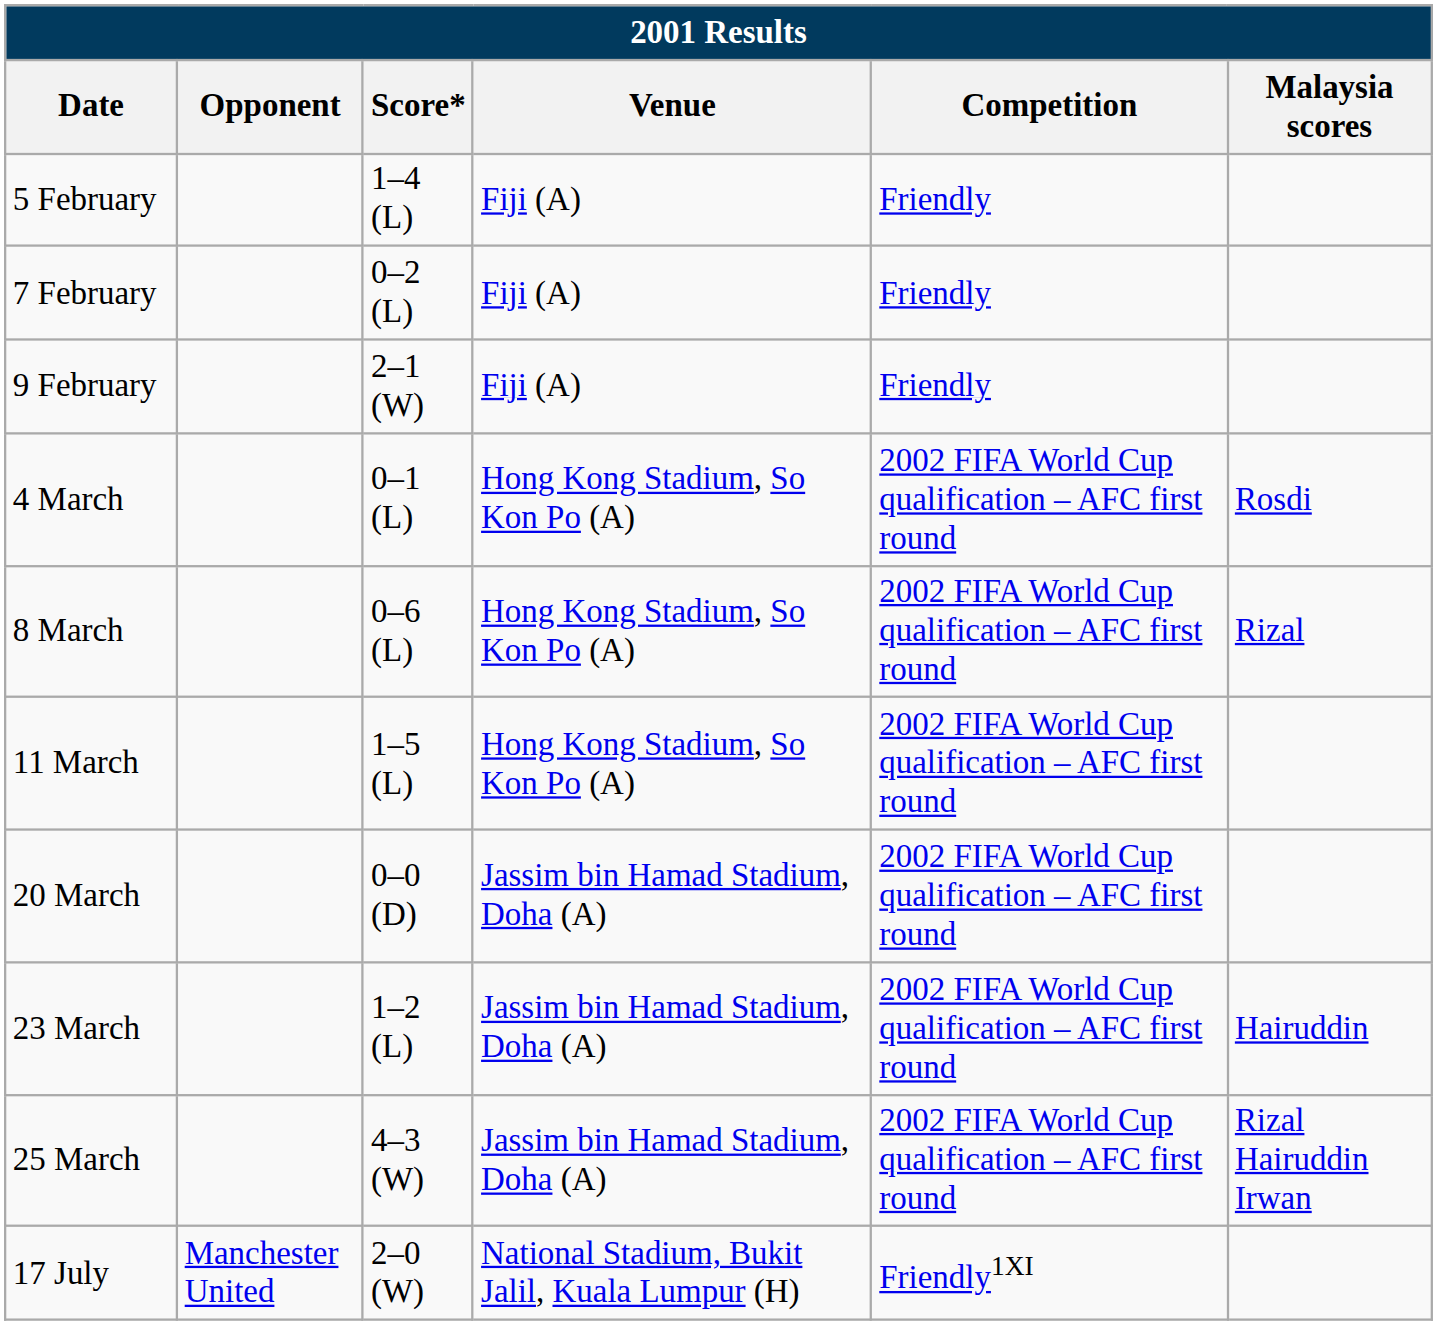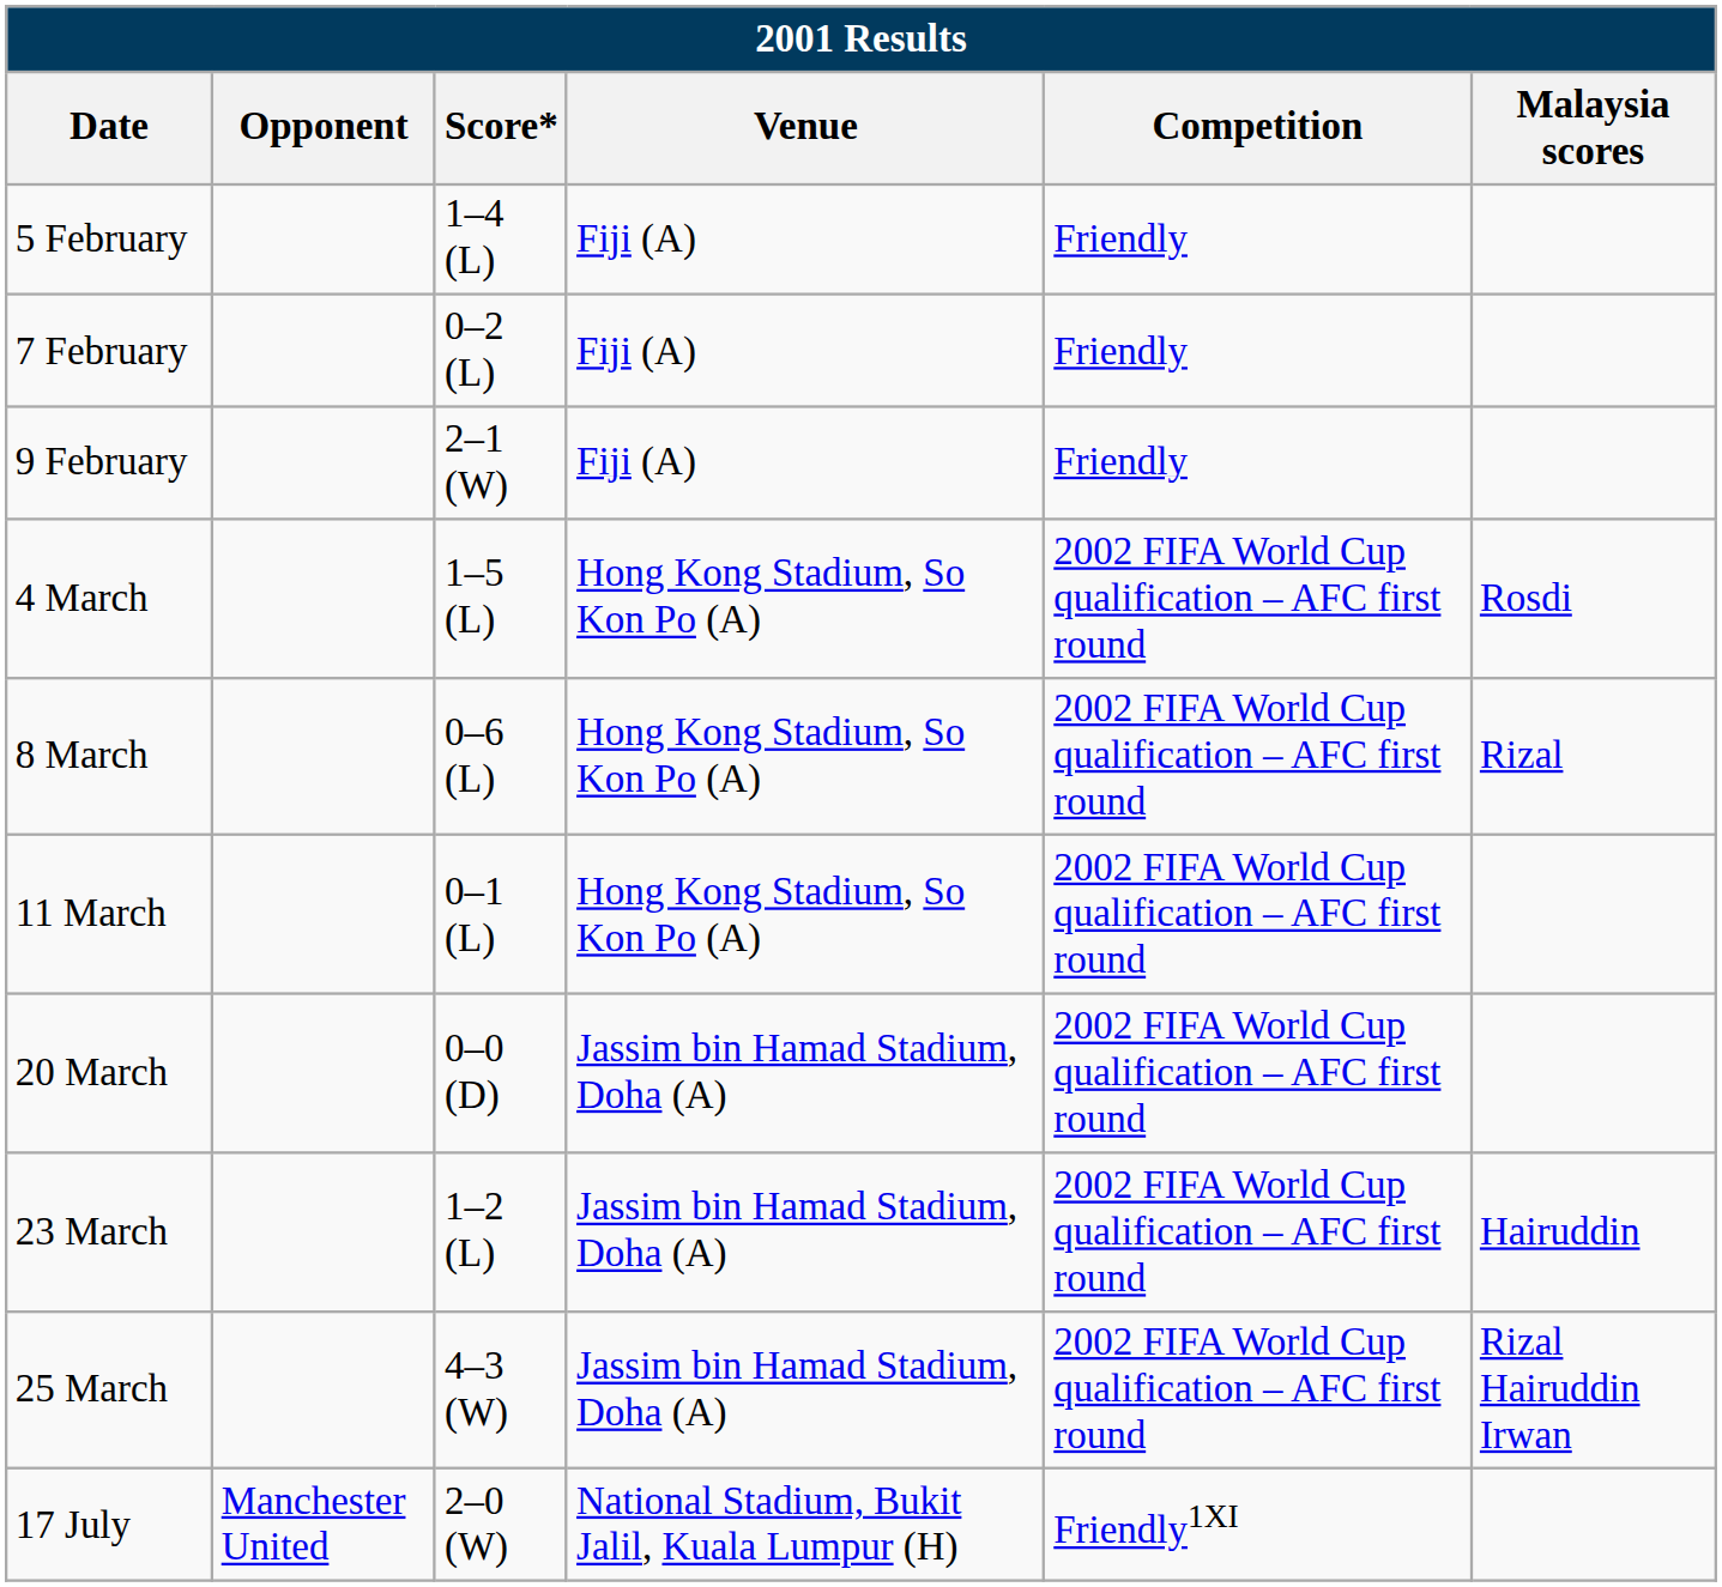 <table class="wikitable" width=100% style="text-align:left;font-size:90%;">
 <tr>
 <th colspan=9 style="background: #013A5E; color: #FFFFFF;">2001 Results</th>
 </tr>
 <tr>
 <th width=80>Date</th>
 <th width=80>Opponent</th>
 <th width=20>Score*</th>
 <th width=250>Venue</th>
 <th width=200>Competition</th>
 <th width=100>Malaysia scores</th>
 </tr>
 <tr>
 <td>5 February</td>
 <td></td>
 <td>1–4 (L)</td>
 <td><a href='#'>Fiji</a> (A)</td>
 <td><a href='#'>Friendly</a></td>
 <td></td>
 </tr>
 <tr>
 <td>7 February</td>
 <td></td>
 <td>0–2 (L)</td>
 <td><a href='#'>Fiji</a> (A)</td>
 <td><a href='#'>Friendly</a></td>
 <td></td>
 </tr>
 <tr>
 <td>9 February</td>
 <td></td>
 <td>2–1 (W)</td>
 <td><a href='#'>Fiji</a> (A)</td>
 <td><a href='#'>Friendly</a></td>
 <td></td>
 </tr>
 <tr>
 <td>4 March</td>
 <td></td>
-<td>0–1 (L)</td>
+<td>1–5 (L)</td>
 <td><a href='#'>Hong Kong Stadium</a>, <a href='#'>So Kon Po</a> (A)</td>
 <td><a href='#'>2002 FIFA World Cup qualification – AFC first round</a></td>
 <td><a href='#'>Rosdi</a> </td>
 </tr>
 <tr>
 <td>8 March</td>
 <td></td>
 <td>0–6 (L)</td>
 <td><a href='#'>Hong Kong Stadium</a>, <a href='#'>So Kon Po</a> (A)</td>
 <td><a href='#'>2002 FIFA World Cup qualification – AFC first round</a></td>
 <td><a href='#'>Rizal</a> </td>
 </tr>
 <tr>
 <td>11 March</td>
 <td></td>
-<td>1–5 (L)</td>
+<td>0–1 (L)</td>
 <td><a href='#'>Hong Kong Stadium</a>, <a href='#'>So Kon Po</a> (A)</td>
 <td><a href='#'>2002 FIFA World Cup qualification – AFC first round</a></td>
 <td></td>
 </tr>
 <tr>
 <td>20 March</td>
 <td></td>
 <td>0–0 (D)</td>
 <td><a href='#'>Jassim bin Hamad Stadium</a>, <a href='#'>Doha</a> (A)</td>
 <td><a href='#'>2002 FIFA World Cup qualification – AFC first round</a></td>
 <td></td>
 </tr>
 <tr>
 <td>23 March</td>
 <td></td>
 <td>1–2 (L)</td>
 <td><a href='#'>Jassim bin Hamad Stadium</a>, <a href='#'>Doha</a> (A)</td>
 <td><a href='#'>2002 FIFA World Cup qualification – AFC first round</a></td>
 <td><a href='#'>Hairuddin</a> </td>
 </tr>
 <tr>
 <td>25 March</td>
 <td></td>
 <td>4–3 (W)</td>
 <td><a href='#'>Jassim bin Hamad Stadium</a>, <a href='#'>Doha</a> (A)</td>
 <td><a href='#'>2002 FIFA World Cup qualification – AFC first round</a></td>
 <td><a href='#'>Rizal</a> <br><a href='#'>Hairuddin</a> <br><a href='#'>Irwan</a> </td>
 </tr>
 <tr>
 <td>17 July</td>
 <td> <a href='#'>Manchester United</a></td>
 <td>2–0 (W)</td>
 <td><a href='#'>National Stadium, Bukit Jalil</a>, <a href='#'>Kuala Lumpur</a> (H)</td>
 <td><a href='#'>Friendly</a><sup>1XI</sup></td>
 <td></td>
 </tr>
 </table>
